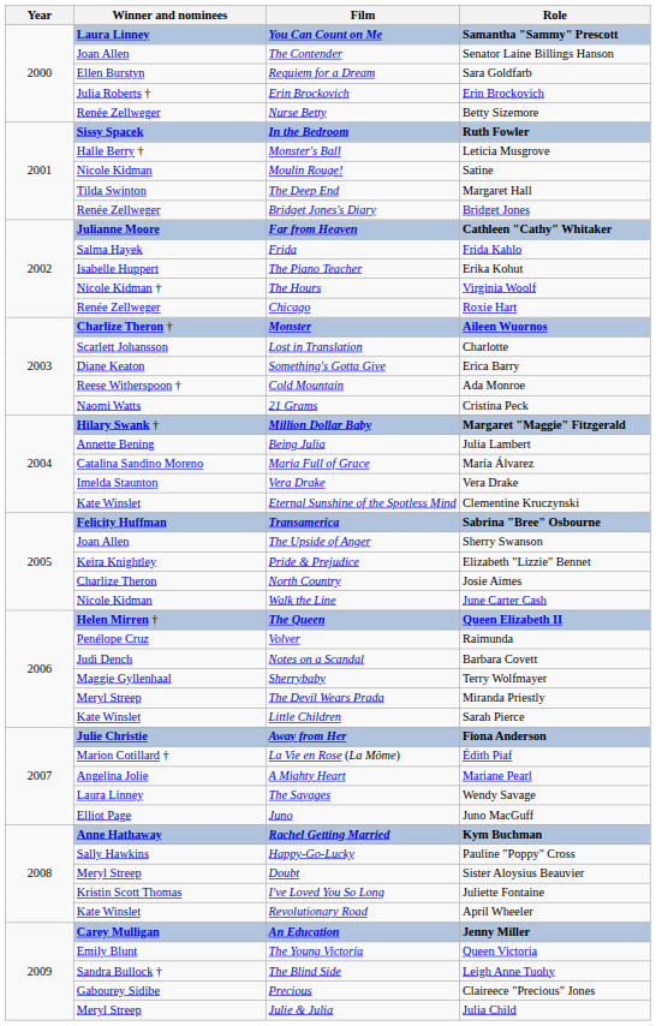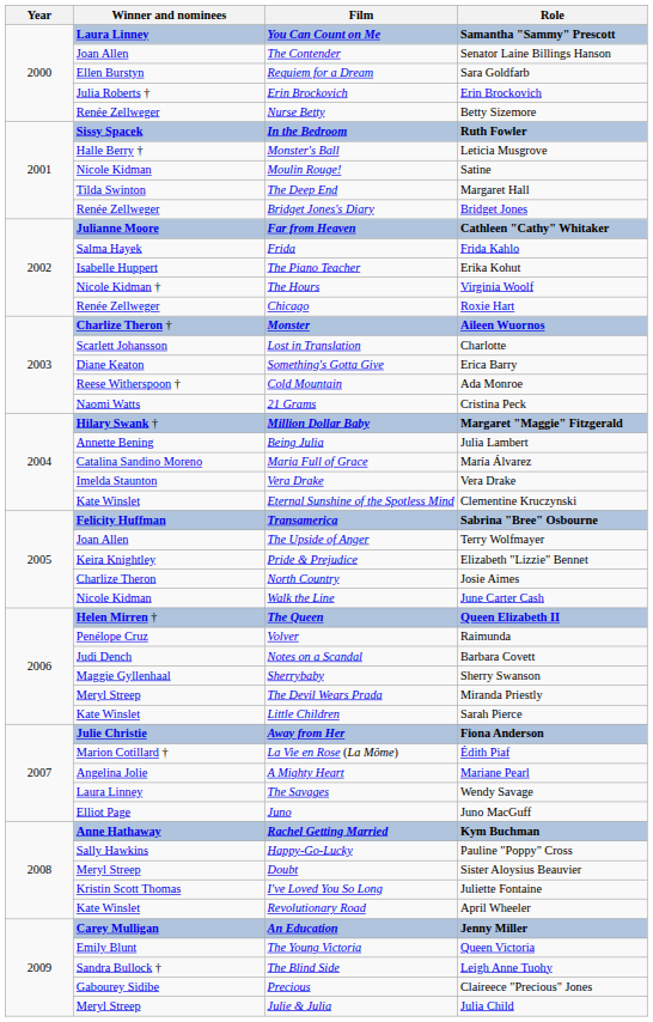 <table class="wikitable" width="95%" cellpadding="5">
 <tr>
 <th width="100"><strong>Year</strong></th>
 <th width="300"><strong>Winner and nominees</strong></th>
 <th width="300"><strong>Film</strong></th>
 <th width="300"><strong>Role</strong></th>
 </tr>
 <tr>
 <td rowspan="5" style="text-align:center;">2000</td>
 <td style="background:#B0C4DE;"><strong><a href='#'>Laura Linney</a></strong></td>
 <td style="background:#B0C4DE;"><strong><em><a href='#'>You Can Count on Me</a></em></strong></td>
 <td style="background:#B0C4DE;"><strong>Samantha "Sammy" Prescott</strong></td>
 </tr>
 <tr>
 <td><a href='#'>Joan Allen</a></td>
 <td><em><a href='#'>The Contender</a></em></td>
 <td>Senator Laine Billings Hanson</td>
 </tr>
 <tr>
 <td><a href='#'>Ellen Burstyn</a></td>
 <td><em><a href='#'>Requiem for a Dream</a></em></td>
 <td>Sara Goldfarb</td>
 </tr>
 <tr>
 <td><a href='#'>Julia Roberts</a> †</td>
 <td><em><a href='#'>Erin Brockovich</a></em></td>
 <td><a href='#'>Erin Brockovich</a></td>
 </tr>
 <tr>
 <td><a href='#'>Renée Zellweger</a></td>
 <td><em><a href='#'>Nurse Betty</a></em></td>
 <td>Betty Sizemore</td>
 </tr>
 <tr>
 <td rowspan="5" style="text-align:center;">2001</td>
 <td style="background:#B0C4DE;"><strong><a href='#'>Sissy Spacek</a></strong></td>
 <td style="background:#B0C4DE;"><strong><em><a href='#'>In the Bedroom</a></em></strong></td>
 <td style="background:#B0C4DE;"><strong>Ruth Fowler</strong></td>
 </tr>
 <tr>
 <td><a href='#'>Halle Berry</a> †</td>
 <td><em><a href='#'>Monster's Ball</a></em></td>
 <td>Leticia Musgrove</td>
 </tr>
 <tr>
 <td><a href='#'>Nicole Kidman</a></td>
 <td><em><a href='#'>Moulin Rouge!</a></em></td>
 <td>Satine</td>
 </tr>
 <tr>
 <td><a href='#'>Tilda Swinton</a></td>
 <td><em><a href='#'>The Deep End</a></em></td>
 <td>Margaret Hall</td>
 </tr>
 <tr>
 <td><a href='#'>Renée Zellweger</a></td>
 <td><em><a href='#'>Bridget Jones's Diary</a></em></td>
 <td><a href='#'>Bridget Jones</a></td>
 </tr>
 <tr>
 <td rowspan="5" style="text-align:center;">2002</td>
 <td style="background:#B0C4DE;"><strong><a href='#'>Julianne Moore</a></strong></td>
 <td style="background:#B0C4DE;"><strong><em><a href='#'>Far from Heaven</a></em></strong></td>
 <td style="background:#B0C4DE;"><strong>Cathleen "Cathy" Whitaker</strong></td>
 </tr>
 <tr>
 <td><a href='#'>Salma Hayek</a></td>
 <td><em><a href='#'>Frida</a></em></td>
 <td><a href='#'>Frida Kahlo</a></td>
 </tr>
 <tr>
 <td><a href='#'>Isabelle Huppert</a></td>
 <td><em><a href='#'>The Piano Teacher</a></em></td>
 <td>Erika Kohut</td>
 </tr>
 <tr>
 <td><a href='#'>Nicole Kidman</a> †</td>
 <td><em><a href='#'>The Hours</a></em></td>
 <td><a href='#'>Virginia Woolf</a></td>
 </tr>
 <tr>
 <td><a href='#'>Renée Zellweger</a></td>
 <td><em><a href='#'>Chicago</a></em></td>
 <td><a href='#'>Roxie Hart</a></td>
 </tr>
 <tr>
 <td rowspan="5" style="text-align:center;">2003</td>
 <td style="background:#B0C4DE;"><strong><a href='#'>Charlize Theron</a></strong> †</td>
 <td style="background:#B0C4DE;"><strong><em><a href='#'>Monster</a></em></strong></td>
 <td style="background:#B0C4DE;"><strong><a href='#'>Aileen Wuornos</a></strong></td>
 </tr>
 <tr>
 <td><a href='#'>Scarlett Johansson</a></td>
 <td><em><a href='#'>Lost in Translation</a></em></td>
 <td>Charlotte</td>
 </tr>
 <tr>
 <td><a href='#'>Diane Keaton</a></td>
 <td><em><a href='#'>Something's Gotta Give</a></em></td>
 <td>Erica Barry</td>
 </tr>
 <tr>
 <td><a href='#'>Reese Witherspoon</a> †</td>
 <td><em><a href='#'>Cold Mountain</a></em></td>
 <td>Ada Monroe</td>
 </tr>
 <tr>
 <td><a href='#'>Naomi Watts</a></td>
 <td><em><a href='#'>21 Grams</a></em></td>
 <td>Cristina Peck</td>
 </tr>
 <tr>
 <td rowspan="5" style="text-align:center;">2004</td>
 <td style="background:#B0C4DE;"><strong><a href='#'>Hilary Swank</a></strong> †</td>
 <td style="background:#B0C4DE;"><strong><em><a href='#'>Million Dollar Baby</a></em></strong></td>
 <td style="background:#B0C4DE;"><strong>Margaret "Maggie" Fitzgerald</strong></td>
 </tr>
 <tr>
 <td><a href='#'>Annette Bening</a></td>
 <td><em><a href='#'>Being Julia</a></em></td>
 <td>Julia Lambert</td>
 </tr>
 <tr>
 <td><a href='#'>Catalina Sandino Moreno</a></td>
 <td><em><a href='#'>Maria Full of Grace</a></em></td>
 <td>María Álvarez</td>
 </tr>
 <tr>
 <td><a href='#'>Imelda Staunton</a></td>
 <td><em><a href='#'>Vera Drake</a></em></td>
 <td>Vera Drake</td>
 </tr>
 <tr>
 <td><a href='#'>Kate Winslet</a></td>
 <td><em><a href='#'>Eternal Sunshine of the Spotless Mind</a></em></td>
 <td>Clementine Kruczynski</td>
 </tr>
 <tr>
 <td rowspan="5" style="text-align:center;">2005</td>
 <td style="background:#B0C4DE;"><strong><a href='#'>Felicity Huffman</a></strong></td>
 <td style="background:#B0C4DE;"><strong><em><a href='#'>Transamerica</a></em></strong></td>
 <td style="background:#B0C4DE;"><strong>Sabrina "Bree" Osbourne</strong></td>
 </tr>
 <tr>
 <td><a href='#'>Joan Allen</a></td>
 <td><em><a href='#'>The Upside of Anger</a></em></td>
-<td>Sherry Swanson</td>
+<td>Terry Wolfmayer</td>
 </tr>
 <tr>
 <td><a href='#'>Keira Knightley</a></td>
 <td><em><a href='#'>Pride & Prejudice</a></em></td>
 <td>Elizabeth "Lizzie" Bennet</td>
 </tr>
 <tr>
 <td><a href='#'>Charlize Theron</a></td>
 <td><em><a href='#'>North Country</a></em></td>
 <td>Josie Aimes</td>
 </tr>
 <tr>
 <td><a href='#'>Nicole Kidman</a></td>
 <td><em><a href='#'>Walk the Line</a></em></td>
 <td><a href='#'>June Carter Cash</a></td>
 </tr>
 <tr>
 <td rowspan="6" style="text-align:center;">2006</td>
 <td style="background:#B0C4DE;"><strong><a href='#'>Helen Mirren</a></strong> †</td>
 <td style="background:#B0C4DE;"><strong><em><a href='#'>The Queen</a></em></strong></td>
 <td style="background:#B0C4DE;"><strong><a href='#'>Queen Elizabeth II</a></strong></td>
 </tr>
 <tr>
 <td><a href='#'>Penélope Cruz</a></td>
 <td><em><a href='#'>Volver</a></em></td>
 <td>Raimunda</td>
 </tr>
 <tr>
 <td><a href='#'>Judi Dench</a></td>
 <td><em><a href='#'>Notes on a Scandal</a></em></td>
 <td>Barbara Covett</td>
 </tr>
 <tr>
 <td><a href='#'>Maggie Gyllenhaal</a></td>
 <td><em><a href='#'>Sherrybaby</a></em></td>
-<td>Terry Wolfmayer</td>
+<td>Sherry Swanson</td>
 </tr>
 <tr>
 <td><a href='#'>Meryl Streep</a></td>
 <td><em><a href='#'>The Devil Wears Prada</a></em></td>
 <td>Miranda Priestly</td>
 </tr>
 <tr>
 <td><a href='#'>Kate Winslet</a></td>
 <td><em><a href='#'>Little Children</a></em></td>
 <td>Sarah Pierce</td>
 </tr>
 <tr>
 <td rowspan="5" style="text-align:center;">2007</td>
 <td style="background:#B0C4DE;"><strong><a href='#'>Julie Christie</a></strong></td>
 <td style="background:#B0C4DE;"><strong><em><a href='#'>Away from Her</a></em></strong></td>
 <td style="background:#B0C4DE;"><strong>Fiona Anderson</strong></td>
 </tr>
 <tr>
 <td><a href='#'>Marion Cotillard</a> †</td>
 <td><em><a href='#'>La Vie en Rose</a></em> (<em>La Môme</em>)</td>
 <td><a href='#'>Édith Piaf</a></td>
 </tr>
 <tr>
 <td><a href='#'>Angelina Jolie</a></td>
 <td><em><a href='#'>A Mighty Heart</a></em></td>
 <td><a href='#'>Mariane Pearl</a></td>
 </tr>
 <tr>
 <td><a href='#'>Laura Linney</a></td>
 <td><em><a href='#'>The Savages</a></em></td>
 <td>Wendy Savage</td>
 </tr>
 <tr>
 <td><a href='#'>Elliot Page</a></td>
 <td><em><a href='#'>Juno</a></em></td>
 <td>Juno MacGuff</td>
 </tr>
 <tr>
 <td rowspan="5" style="text-align:center;">2008</td>
 <td style="background:#B0C4DE;"><strong><a href='#'>Anne Hathaway</a></strong></td>
 <td style="background:#B0C4DE;"><strong><em><a href='#'>Rachel Getting Married</a></em></strong></td>
 <td style="background:#B0C4DE;"><strong>Kym Buchman</strong></td>
 </tr>
 <tr>
 <td><a href='#'>Sally Hawkins</a></td>
 <td><em><a href='#'>Happy-Go-Lucky</a></em></td>
 <td>Pauline "Poppy" Cross</td>
 </tr>
 <tr>
 <td><a href='#'>Meryl Streep</a></td>
 <td><em><a href='#'>Doubt</a></em></td>
 <td>Sister Aloysius Beauvier</td>
 </tr>
 <tr>
 <td><a href='#'>Kristin Scott Thomas</a></td>
 <td><em><a href='#'>I've Loved You So Long</a></em></td>
 <td>Juliette Fontaine</td>
 </tr>
 <tr>
 <td><a href='#'>Kate Winslet</a></td>
 <td><em><a href='#'>Revolutionary Road</a></em></td>
 <td>April Wheeler</td>
 </tr>
 <tr>
 <td rowspan="5" style="text-align:center;">2009</td>
 <td style="background:#B0C4DE;"><strong><a href='#'>Carey Mulligan</a></strong></td>
 <td style="background:#B0C4DE;"><strong><em><a href='#'>An Education</a></em></strong></td>
 <td style="background:#B0C4DE;"><strong>Jenny Miller</strong></td>
 </tr>
 <tr>
 <td><a href='#'>Emily Blunt</a></td>
 <td><em><a href='#'>The Young Victoria</a></em></td>
 <td><a href='#'>Queen Victoria</a></td>
 </tr>
 <tr>
 <td><a href='#'>Sandra Bullock</a> †</td>
 <td><em><a href='#'>The Blind Side</a></em></td>
 <td><a href='#'>Leigh Anne Tuohy</a></td>
 </tr>
 <tr>
 <td><a href='#'>Gabourey Sidibe</a></td>
 <td><em><a href='#'>Precious</a></em></td>
 <td>Claireece "Precious" Jones</td>
 </tr>
 <tr>
 <td><a href='#'>Meryl Streep</a></td>
 <td><em><a href='#'>Julie & Julia</a></em></td>
 <td><a href='#'>Julia Child</a></td>
 </tr>
 </table>
